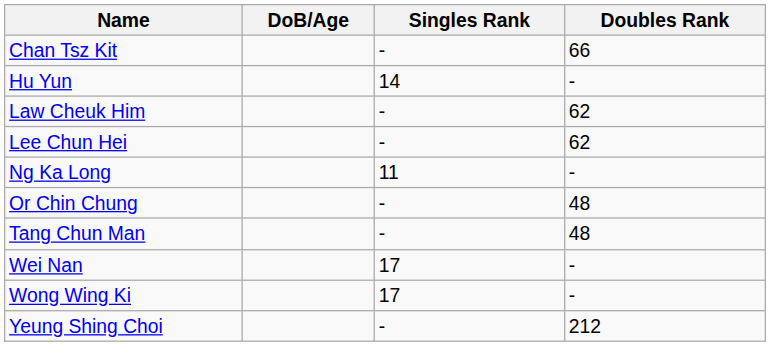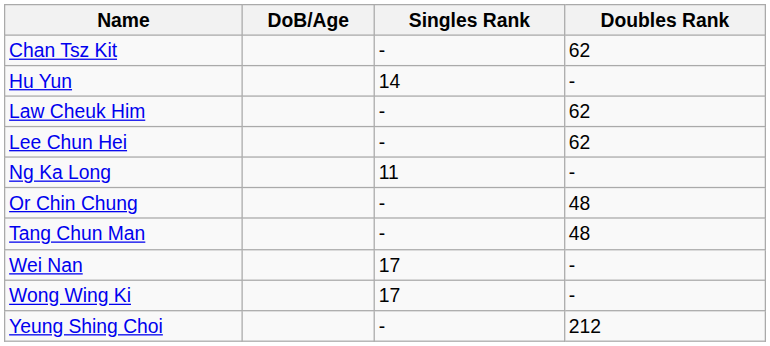 <table class="wikitable"  style="width:600px; font-size:95%;">
 <tr>
 <th align="left">Name</th>
 <th align="left">DoB/Age</th>
 <th align="left">Singles Rank</th>
 <th align="left">Doubles Rank</th>
 </tr>
 <tr>
 <td><a href='#'>Chan Tsz Kit</a></td>
 <td></td>
 <td>-</td>
-<td>66</td>
+<td>62</td>
 </tr>
 <tr>
 <td><a href='#'>Hu Yun</a></td>
 <td></td>
 <td>14</td>
 <td>-</td>
 </tr>
 <tr>
 <td><a href='#'>Law Cheuk Him</a></td>
 <td></td>
 <td>-</td>
 <td>62</td>
 </tr>
 <tr>
 <td><a href='#'>Lee Chun Hei</a></td>
 <td></td>
 <td>-</td>
 <td>62</td>
 </tr>
 <tr>
 <td><a href='#'>Ng Ka Long</a></td>
 <td></td>
 <td>11</td>
 <td>-</td>
 </tr>
 <tr>
 <td><a href='#'>Or Chin Chung</a></td>
 <td></td>
 <td>-</td>
 <td>48</td>
 </tr>
 <tr>
 <td><a href='#'>Tang Chun Man</a></td>
 <td></td>
 <td>-</td>
 <td>48</td>
 </tr>
 <tr>
 <td><a href='#'>Wei Nan</a></td>
 <td></td>
 <td>17</td>
 <td>-</td>
 </tr>
 <tr>
 <td><a href='#'>Wong Wing Ki</a></td>
 <td></td>
 <td>17</td>
 <td>-</td>
 </tr>
 <tr>
 <td><a href='#'>Yeung Shing Choi</a></td>
 <td></td>
 <td>-</td>
 <td>212</td>
 </tr>
 </table>
